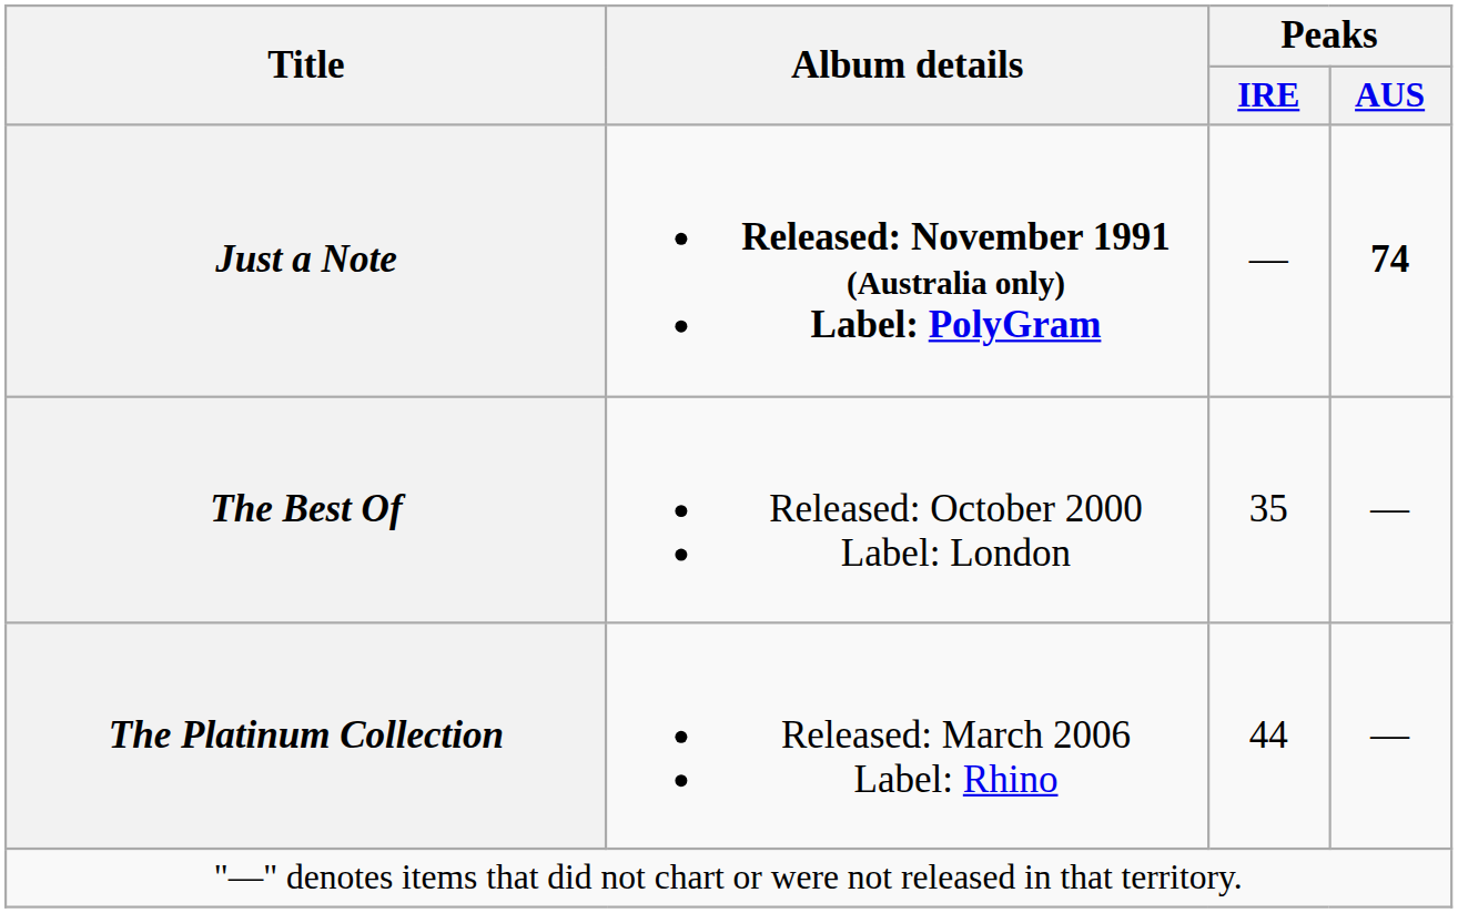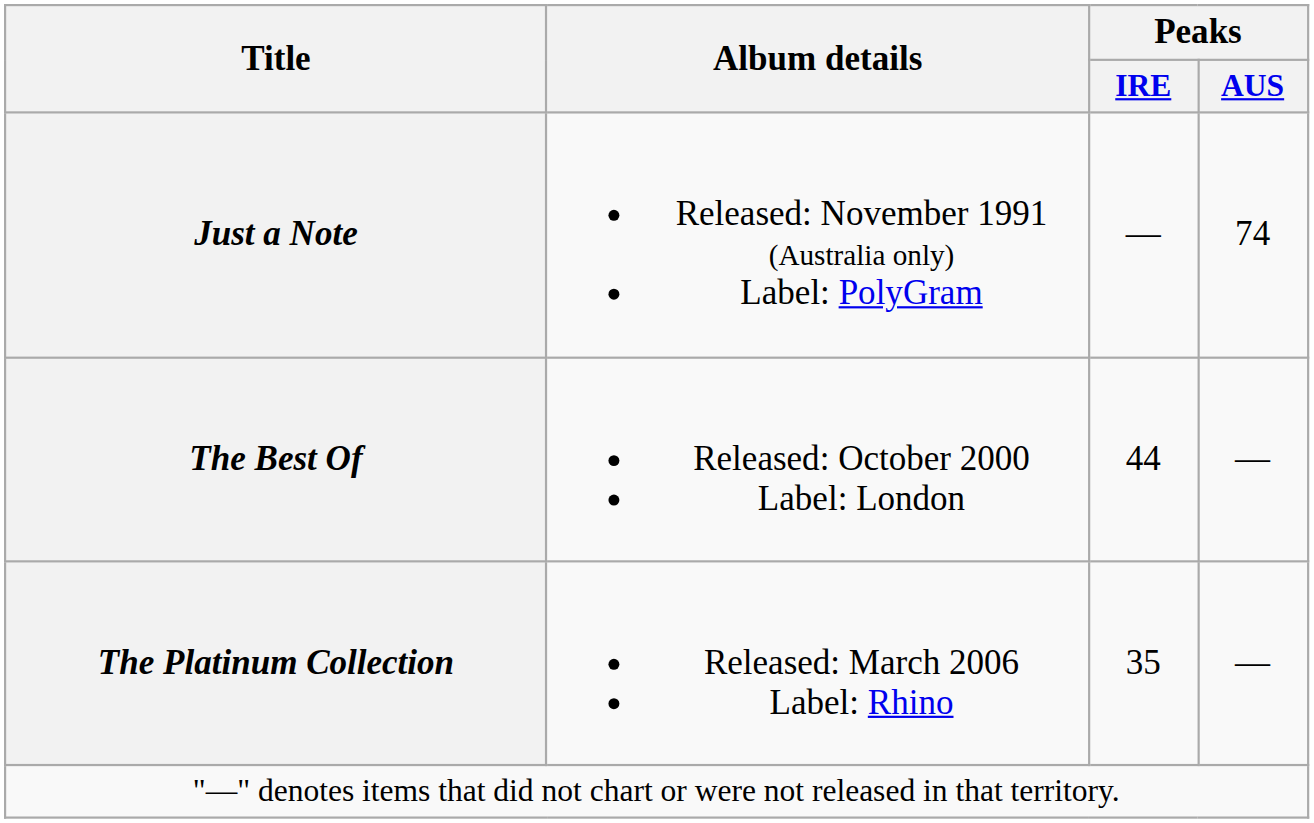 <table class="wikitable plainrowheaders" style="text-align:center;">
 <tr>
 <th scope="col" rowspan="2" style="width:15em;">Title</th>
 <th scope="col" rowspan="2" style="width:15em;">Album details</th>
 <th scope="col" colspan="2">Peaks</th>
 </tr>
 <tr>
 <th scope="col" style="width:3em;font-size:90%;"><a href='#'>IRE</a><br></th>
 <th scope="col" style="width:3em;font-size:90%;"><a href='#'>AUS</a><br></th>
 </tr>
 <tr>
 <th scope="row"><em>Just a Note</em></th>
-<td><strong><br><ul><li>Released: November 1991 <small>(Australia only)</small></li><li>Label: <a href='#'>PolyGram</a></li></ul></strong></td>
+<td><br><ul><li>Released: November 1991 <small>(Australia only)</small></li><li>Label: <a href='#'>PolyGram</a></li></ul></td>
 <td>—</td>
-<td><strong>74</strong></td>
+<td>74</td>
 </tr>
 <tr>
 <th scope="row"><em>The Best Of</em></th>
 <td><br><ul><li>Released: October 2000</li><li>Label: London</li></ul></td>
-<td>35</td>
+<td>44</td>
 <td>—</td>
 </tr>
 <tr>
 <th scope="row"><em>The Platinum Collection</em></th>
 <td><br><ul><li>Released: March 2006</li><li>Label: <a href='#'>Rhino</a></li></ul></td>
-<td>44</td>
+<td>35</td>
 <td>—</td>
 </tr>
 <tr>
 <td align="center" colspan="15" style="font-size:90%">"—" denotes items that did not chart or were not released in that territory.</td>
 </tr>
 </table>
